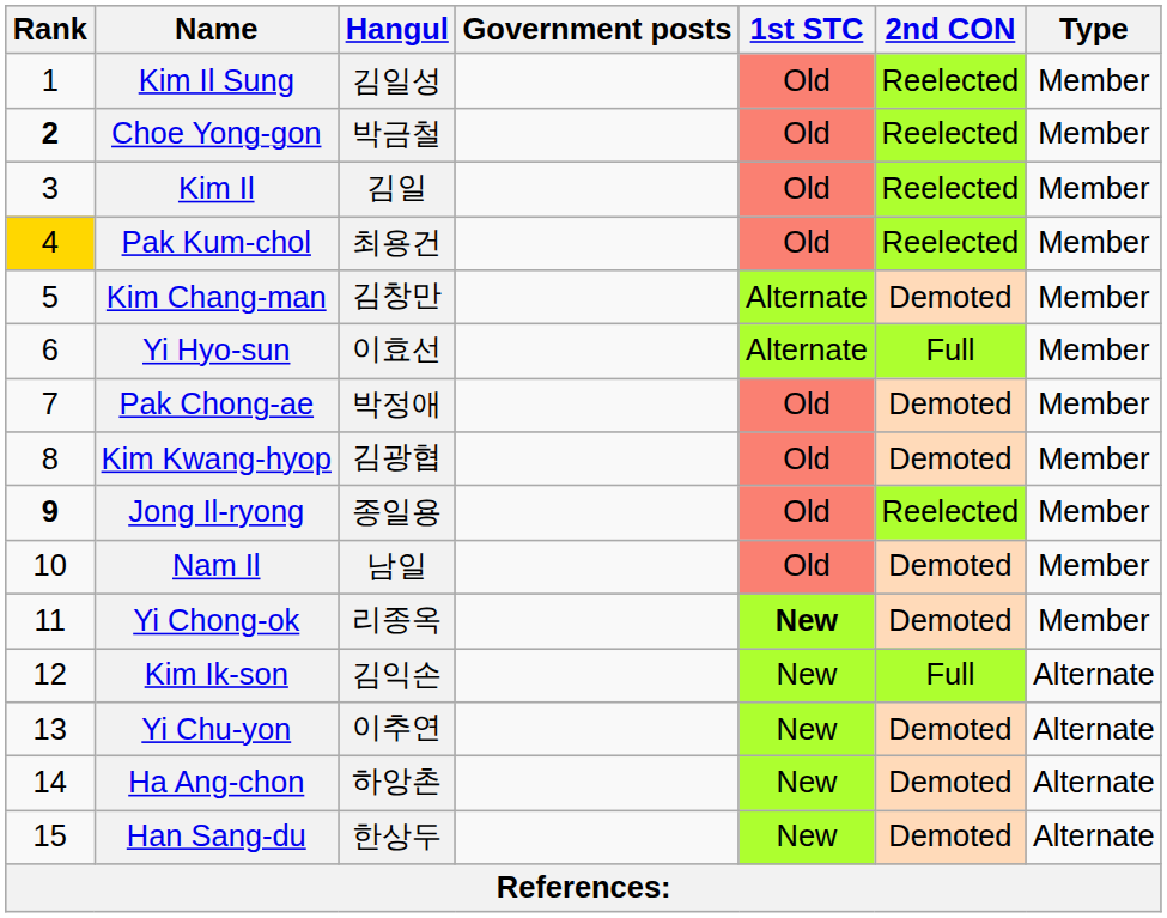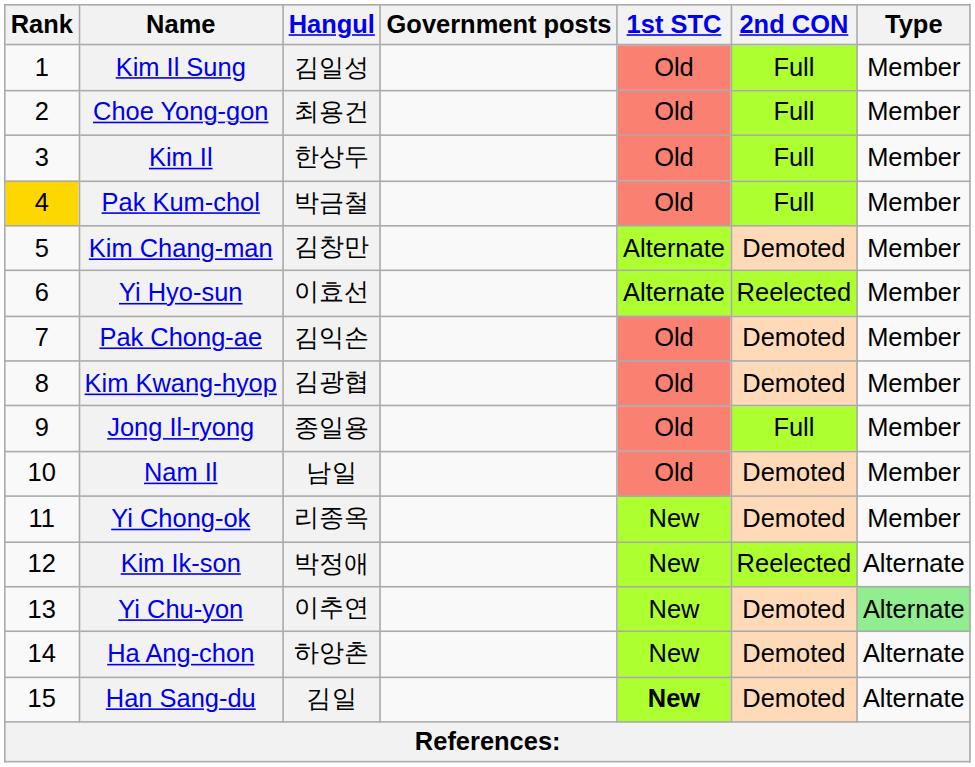 <table class="wikitable sortable">
 <tr>
 <th>Rank</th>
 <th>Name</th>
 <th class="unsortable"><a href='#'>Hangul</a></th>
 <th>Government posts</th>
 <th><a href='#'>1st STC</a></th>
 <th><a href='#'>2nd CON</a></th>
 <th>Type</th>
 </tr>
 <tr>
 <td align="center">1</td>
 <th align="center" scope="row" style="font-weight:normal;"><a href='#'>Kim Il Sung</a></th>
 <th align="center" scope="row" style="font-weight:normal;">김일성</th>
 <td></td>
 <td style="background: Salmon" align="center">Old</td>
-<td align="center" style="background: GreenYellow">Reelected</td>
+<td align="center" style="background: GreenYellow">Full</td>
 <td align="center">Member</td>
 </tr>
 <tr>
-<td align="center"><strong>2</strong></td>
+<td align="center">2</td>
 <th align="center" scope="row" style="font-weight:normal;"><a href='#'>Choe Yong-gon</a></th>
-<th align="center" scope="row" style="font-weight:normal;">박금철</th>
+<th align="center" scope="row" style="font-weight:normal;">최용건</th>
 <td></td>
 <td style="background: Salmon" align="center">Old</td>
-<td align="center" style="background: GreenYellow">Reelected</td>
+<td align="center" style="background: GreenYellow">Full</td>
 <td align="center">Member</td>
 </tr>
 <tr>
 <td align="center">3</td>
 <th align="center" scope="row" style="font-weight:normal;"><a href='#'>Kim Il</a></th>
-<th align="center" scope="row" style="font-weight:normal;">김일</th>
+<th align="center" scope="row" style="font-weight:normal;">한상두</th>
 <td></td>
 <td style="background: Salmon" align="center">Old</td>
-<td align="center" style="background: GreenYellow">Reelected</td>
+<td align="center" style="background: GreenYellow">Full</td>
 <td align="center">Member</td>
 </tr>
 <tr>
 <td align="center" style="background: gold;">4</td>
 <th align="center" scope="row" style="font-weight:normal;"><a href='#'>Pak Kum-chol</a></th>
-<th align="center" scope="row" style="font-weight:normal;">최용건</th>
+<th align="center" scope="row" style="font-weight:normal;">박금철</th>
 <td></td>
 <td style="background: Salmon" align="center">Old</td>
-<td align="center" style="background: GreenYellow">Reelected</td>
+<td align="center" style="background: GreenYellow">Full</td>
 <td align="center">Member</td>
 </tr>
 <tr>
 <td align="center">5</td>
 <th align="center" scope="row" style="font-weight:normal;"><a href='#'>Kim Chang-man</a></th>
 <th align="center" scope="row" style="font-weight:normal;">김창만</th>
 <td></td>
 <td align="center" style="background: GreenYellow">Alternate</td>
 <td style="background: PeachPuff" align="center">Demoted</td>
 <td align="center">Member</td>
 </tr>
 <tr>
 <td align="center">6</td>
 <th align="center" scope="row" style="font-weight:normal;"><a href='#'>Yi Hyo-sun</a></th>
 <th align="center" scope="row" style="font-weight:normal;">이효선</th>
 <td></td>
 <td align="center" style="background: GreenYellow">Alternate</td>
-<td align="center" style="background: GreenYellow">Full</td>
+<td align="center" style="background: GreenYellow">Reelected</td>
 <td align="center">Member</td>
 </tr>
 <tr>
 <td align="center">7</td>
 <th align="center" scope="row" style="font-weight:normal;"><a href='#'>Pak Chong-ae</a></th>
-<th align="center" scope="row" style="font-weight:normal;">박정애</th>
+<th align="center" scope="row" style="font-weight:normal;">김익손</th>
 <td></td>
 <td style="background: Salmon" align="center">Old</td>
 <td style="background: PeachPuff" align="center">Demoted</td>
 <td align="center">Member</td>
 </tr>
 <tr>
 <td align="center">8</td>
 <th align="center" scope="row" style="font-weight:normal;"><a href='#'>Kim Kwang-hyop</a></th>
 <th align="center" scope="row" style="font-weight:normal;">김광협</th>
 <td></td>
 <td style="background: Salmon" align="center">Old</td>
 <td style="background: PeachPuff" align="center">Demoted</td>
 <td align="center">Member</td>
 </tr>
 <tr>
-<td align="center"><strong>9</strong></td>
+<td align="center">9</td>
 <th align="center" scope="row" style="font-weight:normal;"><a href='#'>Jong Il-ryong</a></th>
 <th align="center" scope="row" style="font-weight:normal;">종일용</th>
 <td></td>
 <td style="background: Salmon" align="center">Old</td>
-<td align="center" style="background: GreenYellow">Reelected</td>
+<td align="center" style="background: GreenYellow">Full</td>
 <td align="center">Member</td>
 </tr>
 <tr>
 <td align="center">10</td>
 <th align="center" scope="row" style="font-weight:normal;"><a href='#'>Nam Il</a></th>
 <th align="center" scope="row" style="font-weight:normal;">남일</th>
 <td></td>
 <td style="background: Salmon" align="center">Old</td>
 <td style="background: PeachPuff" align="center">Demoted</td>
 <td align="center">Member</td>
 </tr>
 <tr>
 <td align="center">11</td>
 <th align="center" scope="row" style="font-weight:normal;"><a href='#'>Yi Chong-ok</a></th>
 <th align="center" scope="row" style="font-weight:normal;">리종옥</th>
 <td></td>
-<td align="center" style="background: GreenYellow"><strong>New</strong></td>
+<td align="center" style="background: GreenYellow">New</td>
 <td style="background: PeachPuff" align="center">Demoted</td>
 <td align="center">Member</td>
 </tr>
 <tr>
 <td align="center">12</td>
 <th align="center" scope="row" style="font-weight:normal;"><a href='#'>Kim Ik-son</a></th>
-<th align="center" scope="row" style="font-weight:normal;">김익손</th>
+<th align="center" scope="row" style="font-weight:normal;">박정애</th>
 <td></td>
 <td align="center" style="background: GreenYellow">New</td>
-<td align="center" style="background: GreenYellow">Full</td>
+<td align="center" style="background: GreenYellow">Reelected</td>
 <td align="center">Alternate</td>
 </tr>
 <tr>
 <td align="center">13</td>
 <th align="center" scope="row" style="font-weight:normal;"><a href='#'>Yi Chu-yon</a></th>
 <th align="center" scope="row" style="font-weight:normal;">이추연</th>
 <td></td>
 <td align="center" style="background: GreenYellow">New</td>
 <td style="background: PeachPuff" align="center">Demoted</td>
-<td align="center">Alternate</td>
+<td align="center" style="background: lightgreen;">Alternate</td>
 </tr>
 <tr>
 <td align="center">14</td>
 <th align="center" scope="row" style="font-weight:normal;"><a href='#'>Ha Ang-chon</a></th>
 <th align="center" scope="row" style="font-weight:normal;">하앙촌</th>
 <td></td>
 <td align="center" style="background: GreenYellow">New</td>
 <td style="background: PeachPuff" align="center">Demoted</td>
 <td align="center">Alternate</td>
 </tr>
 <tr>
 <td align="center">15</td>
 <th align="center" scope="row" style="font-weight:normal;"><a href='#'>Han Sang-du</a></th>
-<th align="center" scope="row" style="font-weight:normal;">한상두</th>
+<th align="center" scope="row" style="font-weight:normal;">김일</th>
 <td></td>
-<td align="center" style="background: GreenYellow">New</td>
+<td align="center" style="background: GreenYellow"><strong>New</strong></td>
 <td style="background: PeachPuff" align="center">Demoted</td>
 <td align="center">Alternate</td>
 </tr>
 <tr>
 <th colspan="7" unsortable><strong>References:</strong><br></th>
 </tr>
 </table>
